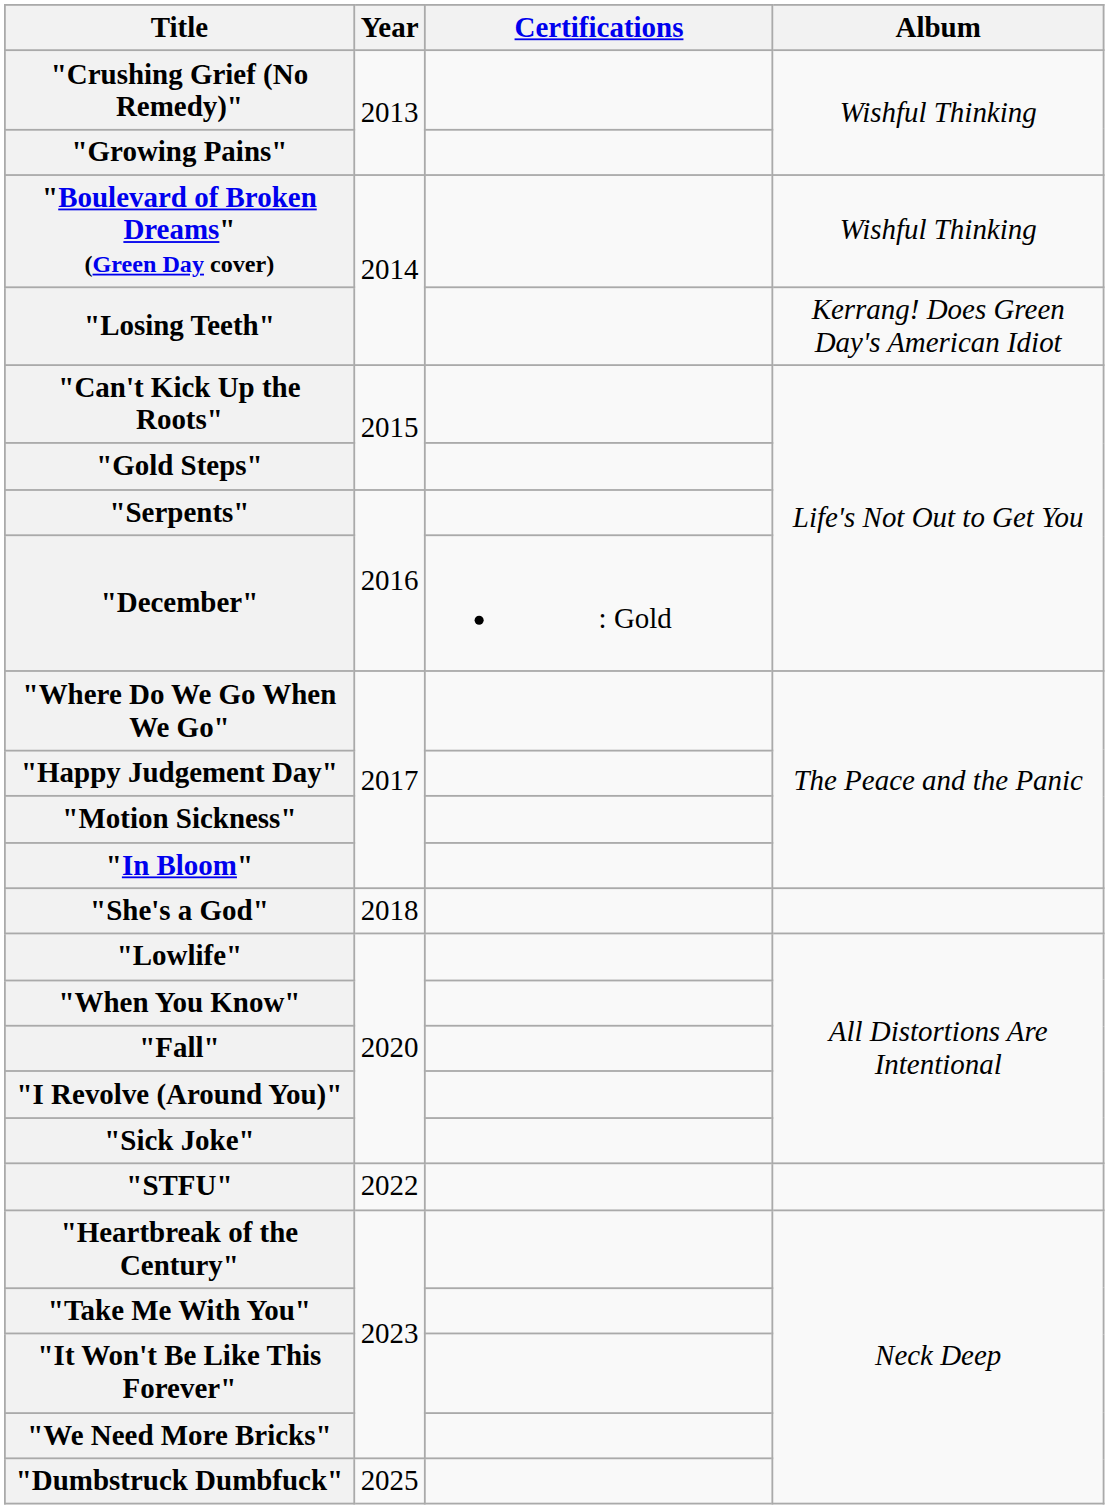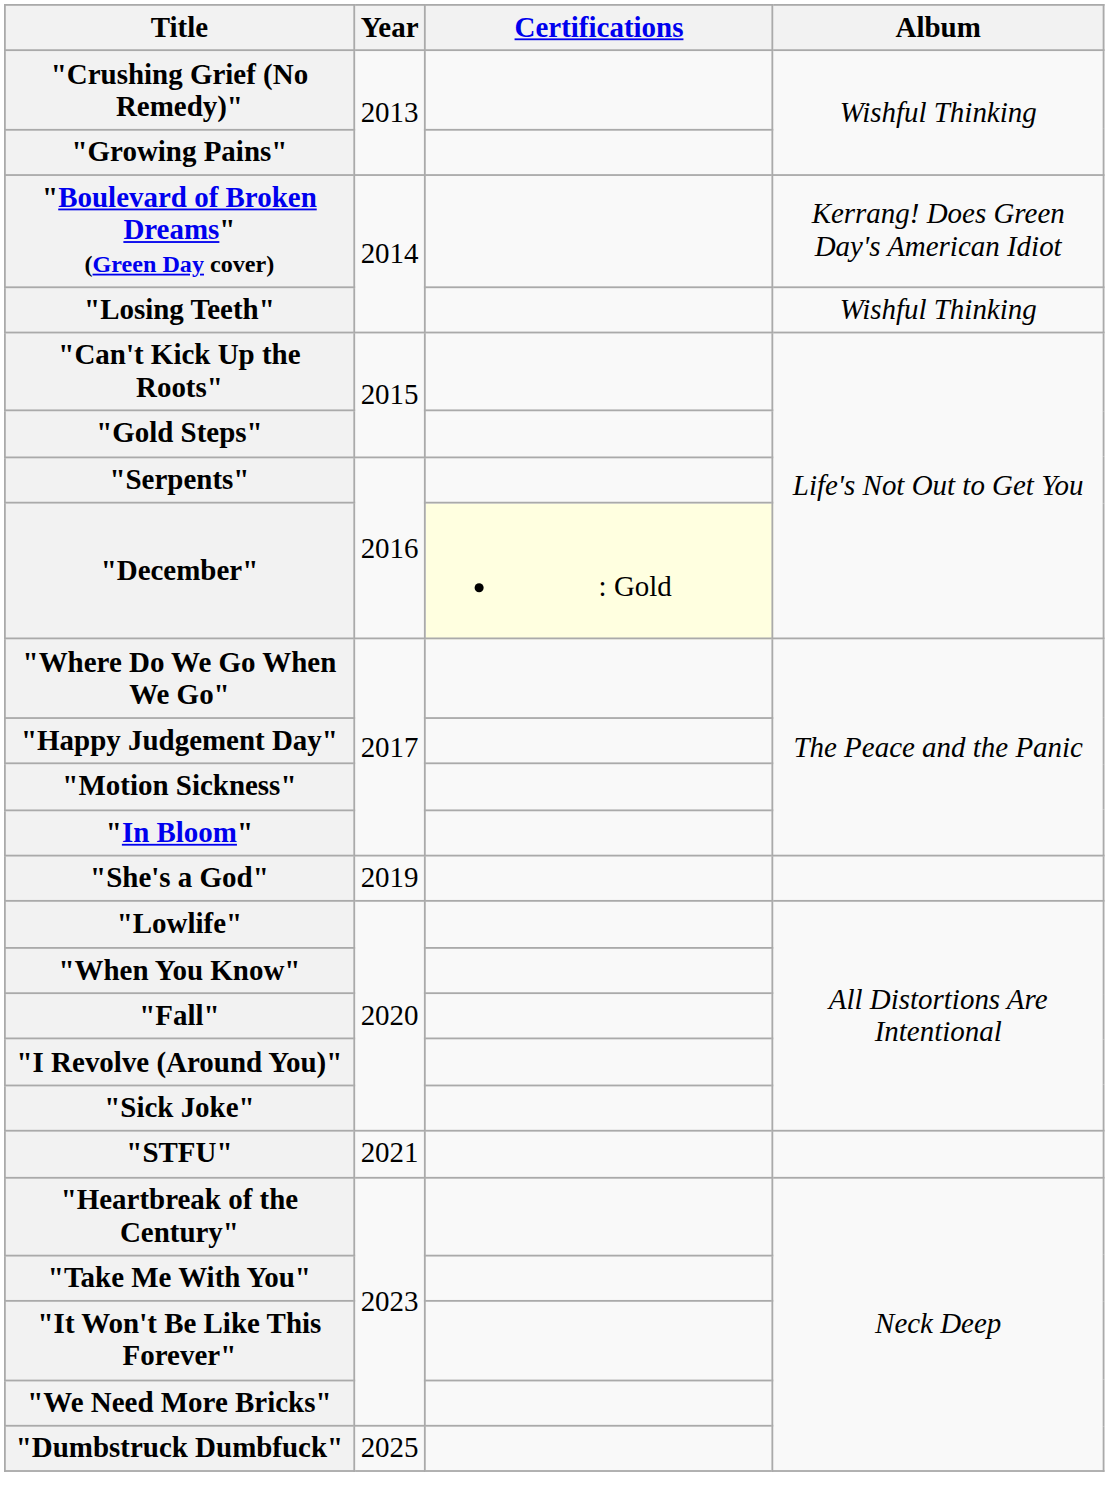 <table class="wikitable plainrowheaders" style="text-align:center;">
 <tr>
 <th scope="col" style="width:16em;">Title</th>
 <th scope="col">Year</th>
 <th scope="col" style="width:16em;"><a href='#'>Certifications</a></th>
 <th scope="col" style="width:16em;">Album</th>
 </tr>
 <tr>
 <th scope="row">"Crushing Grief (No Remedy)"</th>
 <td rowspan="2">2013</td>
 <td></td>
 <td rowspan="2"><em>Wishful Thinking</em></td>
 </tr>
 <tr>
 <th scope="row">"Growing Pains"</th>
 <td></td>
 </tr>
 <tr>
 <th scope="row">"<a href='#'>Boulevard of Broken Dreams</a>"<br><small>(<a href='#'>Green Day</a> cover)</small></th>
 <td rowspan="2">2014</td>
 <td></td>
-<td><em>Wishful Thinking</em></td>
+<td><em>Kerrang! Does Green<br>Day's American Idiot</em></td>
 </tr>
 <tr>
 <th scope="row">"Losing Teeth"</th>
 <td></td>
-<td><em>Kerrang! Does Green<br>Day's American Idiot</em></td>
+<td><em>Wishful Thinking</em></td>
 </tr>
 <tr>
 <th scope="row">"Can't Kick Up the Roots"</th>
 <td rowspan="2">2015</td>
 <td></td>
 <td rowspan="4"><em>Life's Not Out to Get You</em></td>
 </tr>
 <tr>
 <th scope="row">"Gold Steps"</th>
 <td></td>
 </tr>
 <tr>
 <th scope="row">"Serpents"</th>
 <td rowspan="2">2016</td>
 <td></td>
 </tr>
 <tr>
 <th scope="row">"December"</th>
-<td><br><ul><li><a href='#'></a>: Gold</li></ul></td>
+<td style="background: lightyellow;"><br><ul><li><a href='#'></a>: Gold</li></ul></td>
 </tr>
 <tr>
 <th scope="row">"Where Do We Go When We Go"</th>
 <td rowspan="4">2017</td>
 <td></td>
 <td rowspan="4"><em>The Peace and the Panic</em></td>
 </tr>
 <tr>
 <th scope="row">"Happy Judgement Day"</th>
 <td></td>
 </tr>
 <tr>
 <th scope="row">"Motion Sickness"</th>
 <td></td>
 </tr>
 <tr>
 <th scope="row">"<a href='#'>In Bloom</a>"</th>
 <td></td>
 </tr>
 <tr>
 <th scope="row">"She's a God"</th>
-<td>2018</td>
+<td>2019</td>
 <td></td>
 <td></td>
 </tr>
 <tr>
 <th scope="row">"Lowlife"</th>
 <td rowspan="5">2020</td>
 <td></td>
 <td rowspan="5"><em>All Distortions Are Intentional</em></td>
 </tr>
 <tr>
 <th scope="row">"When You Know"</th>
 <td></td>
 </tr>
 <tr>
 <th scope="row">"Fall"</th>
 <td></td>
 </tr>
 <tr>
 <th scope="row">"I Revolve (Around You)"</th>
 <td></td>
 </tr>
 <tr>
 <th scope="row">"Sick Joke"</th>
 <td></td>
 </tr>
 <tr>
 <th scope="row">"STFU"</th>
-<td>2022</td>
+<td>2021</td>
 <td></td>
 <td></td>
 </tr>
 <tr>
 <th scope="row">"Heartbreak of the Century"</th>
 <td rowspan="4">2023</td>
 <td></td>
 <td rowspan="5"><em>Neck Deep</em></td>
 </tr>
 <tr>
 <th scope="row">"Take Me With You"</th>
 <td></td>
 </tr>
 <tr>
 <th scope="row">"It Won't Be Like This Forever"</th>
 <td></td>
 </tr>
 <tr>
 <th scope="row">"We Need More Bricks"</th>
 <td></td>
 </tr>
 <tr>
 <th scope="row">"Dumbstruck Dumbfuck"</th>
 <td>2025</td>
 <td></td>
 </tr>
 </table>
